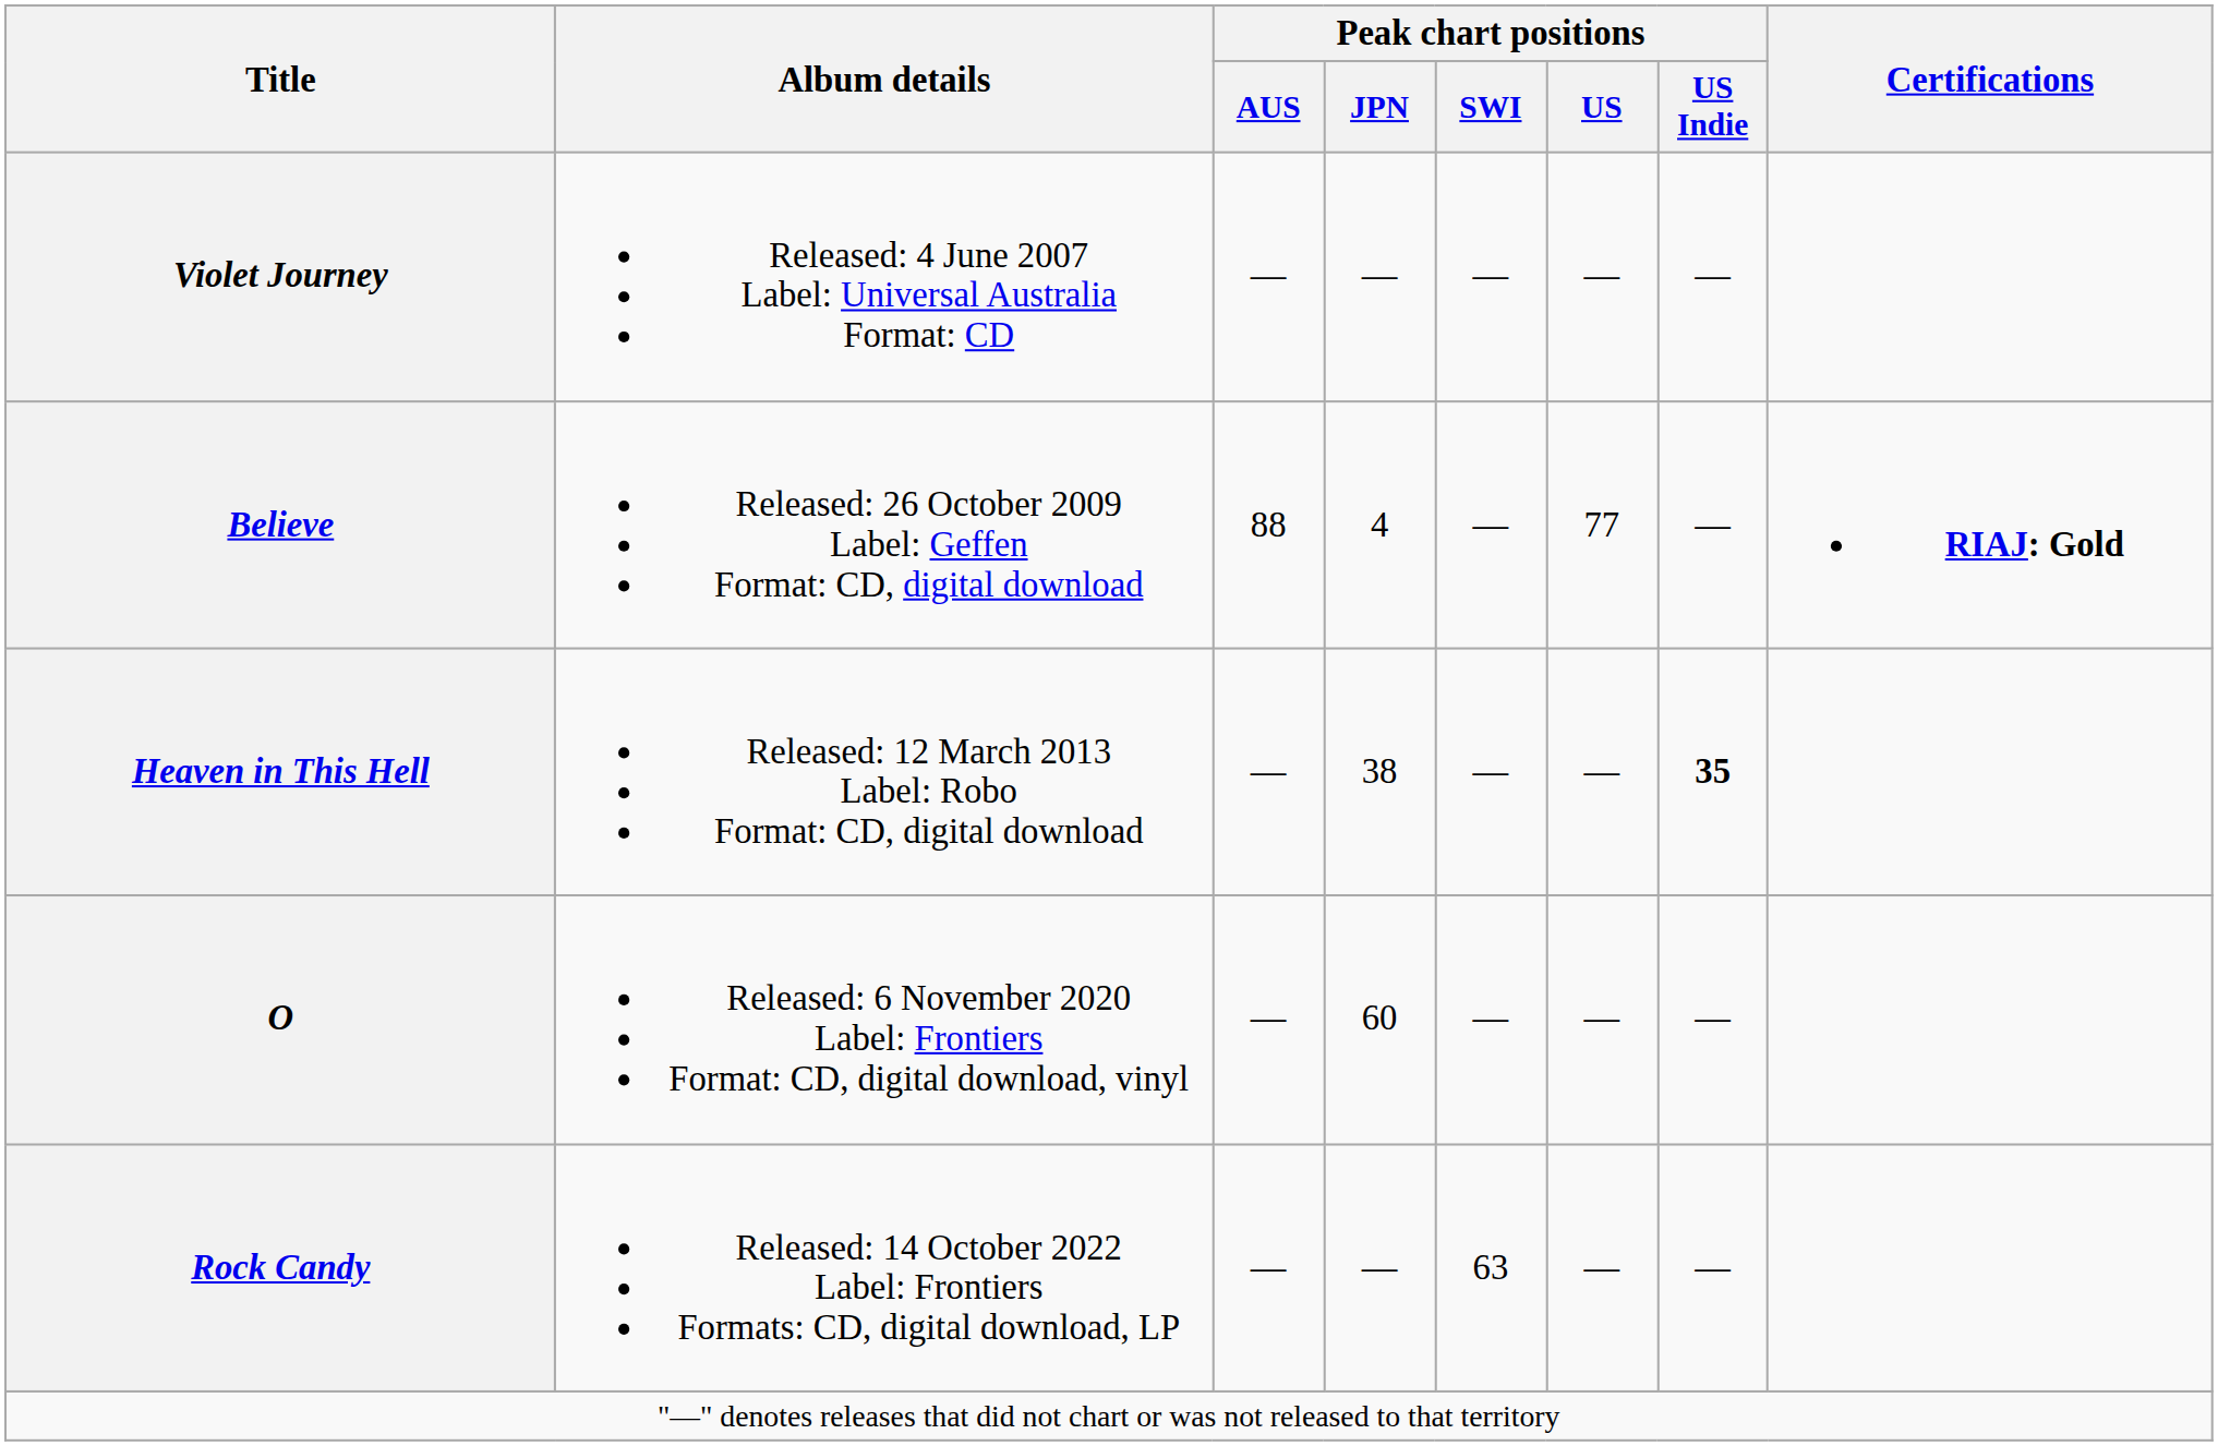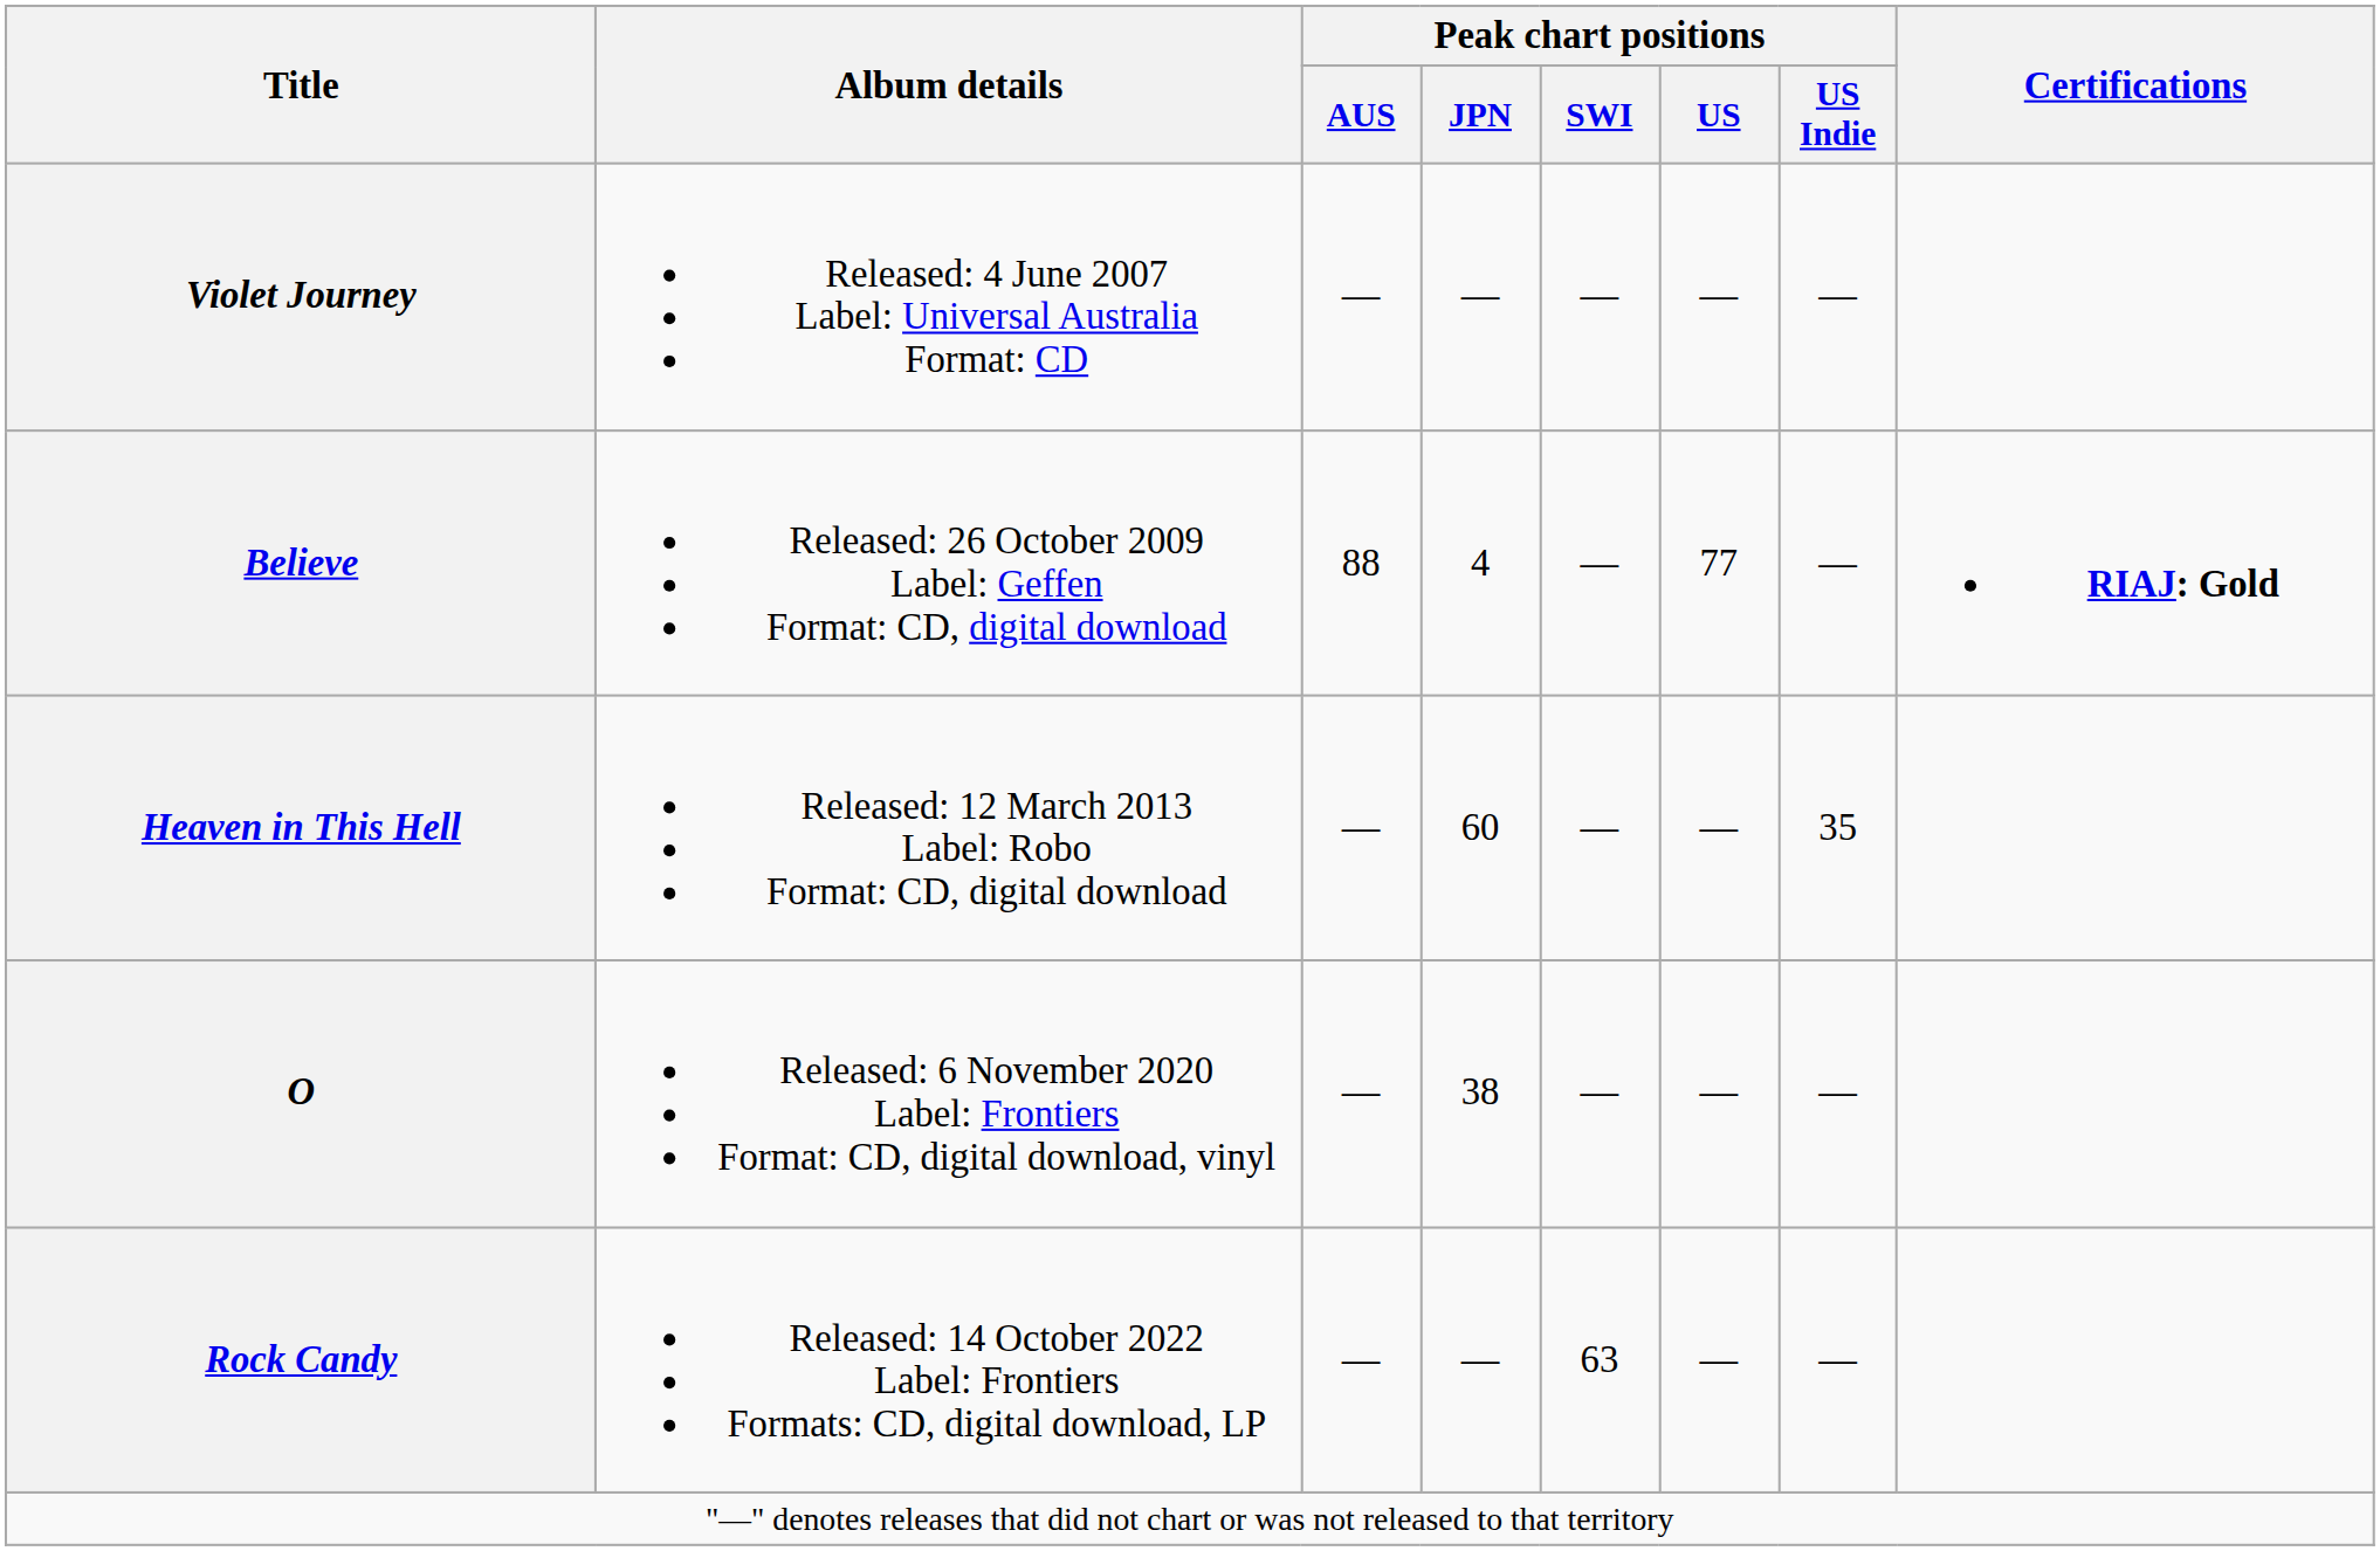 <table class="wikitable plainrowheaders" style="text-align:center;">
 <tr>
 <th scope="col" rowspan="2" style="width:15em;">Title</th>
 <th scope="col" rowspan="2" style="width:18em;">Album details</th>
 <th scope="col" colspan="5">Peak chart positions</th>
 <th scope="col" rowspan="2" style="width:12em;"><a href='#'>Certifications</a></th>
 </tr>
 <tr>
 <th scope="col" style="width:3em;font-size:90%;"><a href='#'>AUS</a><br></th>
 <th scope="col" style="width:3em;font-size:90%;"><a href='#'>JPN</a><br></th>
 <th scope="col" style="width:3em;font-size:90%;"><a href='#'>SWI</a><br></th>
 <th scope="col" style="width:3em;font-size:90%;"><a href='#'>US</a><br></th>
 <th scope="col" style="width:3em;font-size:90%;"><a href='#'>US Indie</a><br></th>
 </tr>
 <tr>
 <th scope="row"><em>Violet Journey</em></th>
 <td><br><ul><li>Released: 4 June 2007</li><li>Label: <a href='#'>Universal Australia</a></li><li>Format: <a href='#'>CD</a></li></ul></td>
 <td>—</td>
 <td>—</td>
 <td>—</td>
 <td>—</td>
 <td>—</td>
 <td></td>
 </tr>
 <tr>
 <th scope="row"><em><a href='#'>Believe</a></em></th>
 <td><br><ul><li>Released: 26 October 2009</li><li>Label: <a href='#'>Geffen</a></li><li>Format: CD, <a href='#'>digital download</a></li></ul></td>
 <td>88</td>
 <td>4</td>
 <td>—</td>
 <td>77</td>
 <td>—</td>
 <td><strong><br><ul><li><a href='#'>RIAJ</a>: Gold</li></ul></strong></td>
 </tr>
 <tr>
 <th scope="row"><em><a href='#'>Heaven in This Hell</a></em></th>
 <td><br><ul><li>Released: 12 March 2013</li><li>Label: Robo</li><li>Format: CD, digital download</li></ul></td>
 <td>—</td>
-<td>38</td>
+<td>60</td>
 <td>—</td>
 <td>—</td>
-<td><strong>35</strong></td>
+<td>35</td>
 <td></td>
 </tr>
 <tr>
 <th scope="row"><em>O</em></th>
 <td><br><ul><li>Released: 6 November 2020</li><li>Label: <a href='#'>Frontiers</a></li><li>Format: CD, digital download, vinyl</li></ul></td>
 <td>—</td>
-<td>60</td>
+<td>38</td>
 <td>—</td>
 <td>—</td>
 <td>—</td>
 <td></td>
 </tr>
 <tr>
 <th scope="row"><em><a href='#'>Rock Candy</a></em></th>
 <td><br><ul><li>Released: 14 October 2022</li><li>Label: Frontiers</li><li>Formats: CD, digital download, LP</li></ul></td>
 <td>—</td>
 <td>—</td>
 <td>63</td>
 <td>—</td>
 <td>—</td>
 <td></td>
 </tr>
 <tr>
 <td colspan="13" style="font-size:85%">"—" denotes releases that did not chart or was not released to that territory</td>
 </tr>
 </table>
